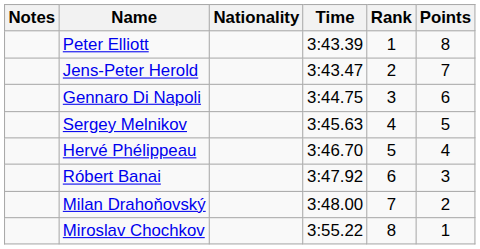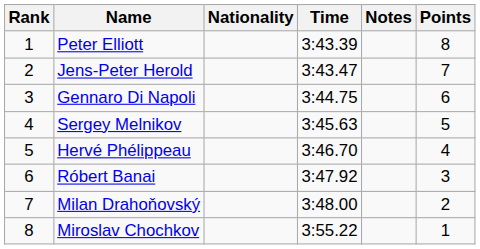 <table class="wikitable sortable" style="text-align:center">
 <tr>
-<th>Notes</th>
+<th>Rank</th>
 <th>Name</th>
 <th>Nationality</th>
 <th>Time</th>
-<th>Rank</th>
+<th>Notes</th>
 <th>Points</th>
 </tr>
 <tr>
-<td></td>
+<td>1</td>
 <td align=left><a href='#'>Peter Elliott</a></td>
 <td align=left></td>
 <td>3:43.39</td>
-<td>1</td>
+<td></td>
 <td>8</td>
 </tr>
 <tr>
-<td></td>
+<td>2</td>
 <td align=left><a href='#'>Jens-Peter Herold</a></td>
 <td align=left></td>
 <td>3:43.47</td>
-<td>2</td>
+<td></td>
 <td>7</td>
 </tr>
 <tr>
-<td></td>
+<td>3</td>
 <td align=left><a href='#'>Gennaro Di Napoli</a></td>
 <td align=left></td>
 <td>3:44.75</td>
-<td>3</td>
+<td></td>
 <td>6</td>
 </tr>
 <tr>
-<td></td>
+<td>4</td>
 <td align=left><a href='#'>Sergey Melnikov</a></td>
 <td align=left></td>
 <td>3:45.63</td>
-<td>4</td>
+<td></td>
 <td>5</td>
 </tr>
 <tr>
-<td></td>
+<td>5</td>
 <td align=left><a href='#'>Hervé Phélippeau</a></td>
 <td align=left></td>
 <td>3:46.70</td>
-<td>5</td>
+<td></td>
 <td>4</td>
 </tr>
 <tr>
-<td></td>
+<td>6</td>
 <td align=left><a href='#'>Róbert Banai</a></td>
 <td align=left></td>
 <td>3:47.92</td>
-<td>6</td>
+<td></td>
 <td>3</td>
 </tr>
 <tr>
-<td></td>
+<td>7</td>
 <td align=left><a href='#'>Milan Drahoňovský</a></td>
 <td align=left></td>
 <td>3:48.00</td>
-<td>7</td>
+<td></td>
 <td>2</td>
 </tr>
 <tr>
-<td></td>
+<td>8</td>
 <td align=left><a href='#'>Miroslav Chochkov</a></td>
 <td align=left></td>
 <td>3:55.22</td>
-<td>8</td>
+<td></td>
 <td>1</td>
 </tr>
 </table>
